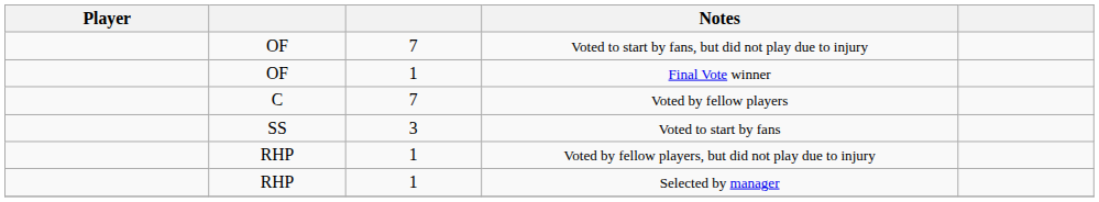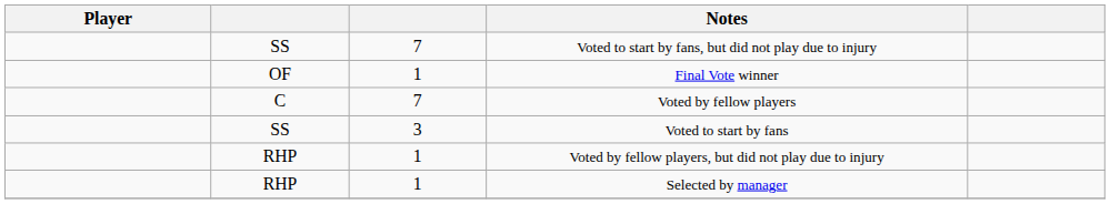 <table class="wikitable" style="width:80%; text-align:center;">
 <tr>
 <th style="width:15%;">Player</th>
 <th style="width:10%;"></th>
 <th style="width:10%;"></th>
 <th style="width:35%;">Notes</th>
 <th style="width:10%;"></th>
 </tr>
 <tr>
 <td></td>
-<td>OF</td>
+<td>SS</td>
 <td>7</td>
 <td><small>Voted to start by fans, but did not play due to injury</small></td>
 <td></td>
 </tr>
 <tr>
 <td></td>
 <td>OF</td>
 <td>1</td>
 <td><small><a href='#'>Final Vote</a> winner</small></td>
 <td></td>
 </tr>
 <tr>
 <td></td>
 <td>C</td>
 <td>7</td>
 <td><small>Voted by fellow players</small></td>
 <td></td>
 </tr>
 <tr>
 <td></td>
 <td>SS</td>
 <td>3</td>
 <td><small>Voted to start by fans</small></td>
 <td></td>
 </tr>
 <tr>
 <td></td>
 <td>RHP</td>
 <td>1</td>
 <td><small>Voted by fellow players, but did not play due to injury</small></td>
 <td></td>
 </tr>
 <tr>
 <td></td>
 <td>RHP</td>
 <td>1</td>
 <td><small>Selected by <a href='#'>manager</a></small></td>
 <td></td>
 </tr>
 <tr>
 </tr>
 </table>
